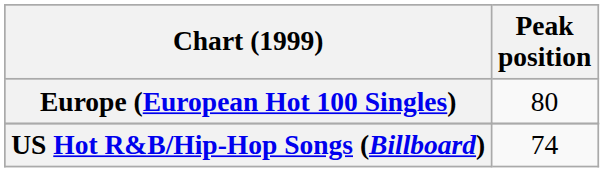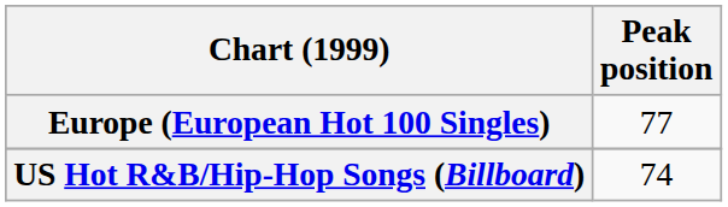 <table class="wikitable sortable plainrowheaders" style="text-align:center">
 <tr>
 <th>Chart (1999)</th>
 <th>Peak<br>position</th>
 </tr>
 <tr>
 <th scope="row">Europe (<a href='#'>European Hot 100 Singles</a>)</th>
-<td align="center">80</td>
+<td align="center">77</td>
 </tr>
 <tr>
 </tr>
 <tr>
 </tr>
 <tr>
 </tr>
 <tr>
 <th scope="row">US <a href='#'>Hot R&B/Hip-Hop Songs</a> (<em><a href='#'>Billboard</a></em>)</th>
 <td>74</td>
 </tr>
 </table>
